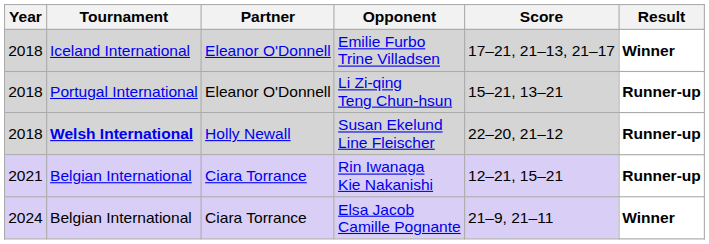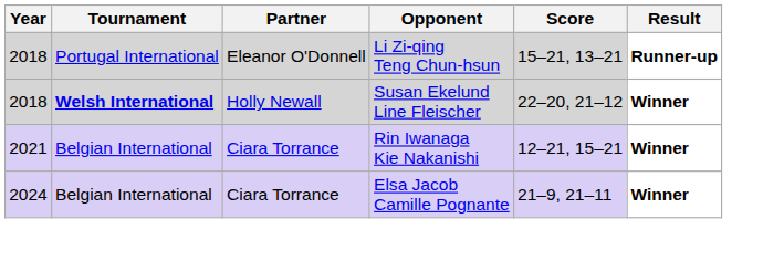 <table class="sortable wikitable" style="font-size: 90%;">
 <tr>
 <th>Year</th>
 <th>Tournament</th>
 <th>Partner</th>
 <th>Opponent</th>
 <th>Score</th>
 <th>Result</th>
-</tr>
-<tr style="background:#D5D5D5">
-<td align="center">2018</td>
-<td align="left"><a href='#'>Iceland International</a></td>
-<td align="left"> <a href='#'>Eleanor O'Donnell</a></td>
-<td align="left"> <a href='#'>Emilie Furbo</a><br> <a href='#'>Trine Villadsen</a></td>
-<td align="left">17–21, 21–13, 21–17</td>
-<td style="text-align:left; background:white"> <strong>Winner</strong></td>
 </tr>
 <tr style="background:#D5D5D5">
 <td align="center">2018</td>
 <td align="left"><a href='#'>Portugal International</a></td>
 <td align="left"> Eleanor O'Donnell</td>
 <td align="left"> <a href='#'>Li Zi-qing</a><br> <a href='#'>Teng Chun-hsun</a></td>
 <td align="left">15–21, 13–21</td>
 <td style="text-align:left; background:white"> <strong>Runner-up</strong></td>
 </tr>
 <tr style="background:#D5D5D5">
 <td align="center">2018</td>
 <td align="left"><strong><a href='#'>Welsh International</a></strong></td>
 <td align="left"> <a href='#'>Holly Newall</a></td>
 <td align="left"> <a href='#'>Susan Ekelund</a><br> <a href='#'>Line Fleischer</a></td>
 <td align="left">22–20, 21–12</td>
-<td style="text-align:left; background:white"> <strong>Runner-up</strong></td>
+<td style="text-align:left; background:white"> <strong>Winner</strong></td>
 </tr>
 <tr style="background:#D8CEF6">
 <td align="center">2021</td>
 <td align="left"><a href='#'>Belgian International</a></td>
 <td align="left"> <a href='#'>Ciara Torrance</a></td>
 <td align="left"> <a href='#'>Rin Iwanaga</a><br> <a href='#'>Kie Nakanishi</a></td>
 <td align="left">12–21, 15–21</td>
-<td style="text-align:left; background:white"> <strong>Runner-up</strong></td>
+<td style="text-align:left; background:white"> <strong>Winner</strong></td>
 </tr>
 <tr style="background:#D8CEF6">
 <td align="center">2024</td>
 <td align="left">Belgian International</td>
 <td align="left"> Ciara Torrance</td>
 <td align="left"> <a href='#'>Elsa Jacob</a><br> <a href='#'>Camille Pognante</a></td>
 <td align="left">21–9, 21–11</td>
 <td style="text-align:left; background:white"> <strong>Winner</strong></td>
 </tr>
 </table>
